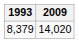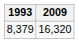 <table class="wikitable" border="1">
 <tr>
 <th>1993</th>
 <th>2009</th>
 </tr>
 <tr>
 <td>8,379</td>
-<td>14,020</td>
+<td>16,320</td>
 </tr>
 </table>
